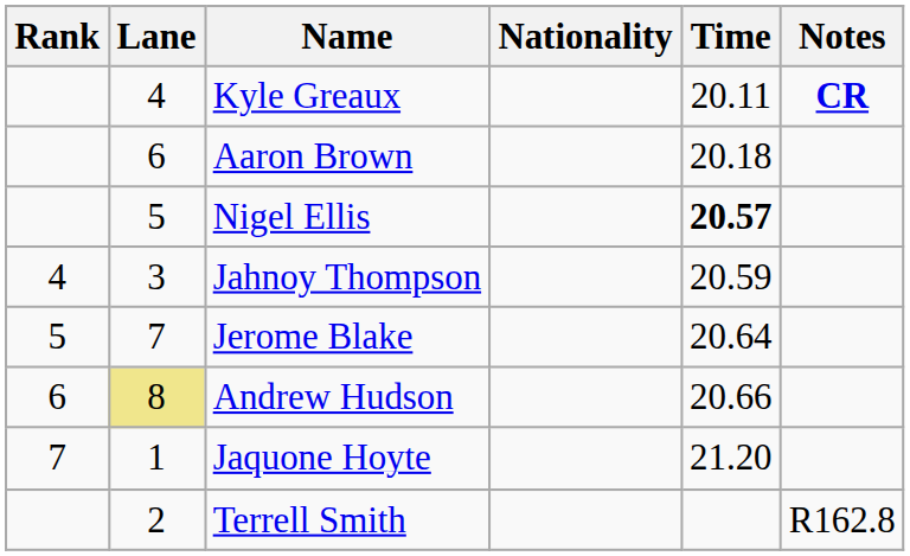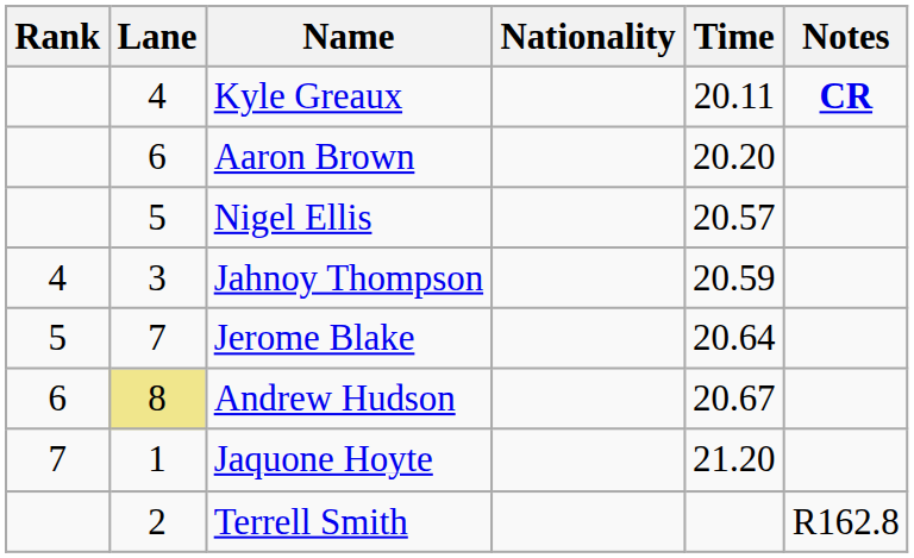 <table class="wikitable sortable" style="text-align:center;font-size:95%">
 <tr>
 <th>Rank</th>
 <th>Lane</th>
 <th>Name</th>
 <th>Nationality</th>
 <th>Time</th>
 <th>Notes</th>
 </tr>
 <tr>
 <td></td>
 <td>4</td>
 <td align=left><a href='#'>Kyle Greaux</a></td>
 <td align=left></td>
 <td>20.11</td>
 <td><strong><a href='#'>CR</a></strong></td>
 </tr>
 <tr>
 <td></td>
 <td>6</td>
 <td align=left><a href='#'>Aaron Brown</a></td>
 <td align=left></td>
-<td>20.18</td>
+<td>20.20</td>
 <td></td>
 </tr>
 <tr>
 <td></td>
 <td>5</td>
 <td align=left><a href='#'>Nigel Ellis</a></td>
 <td align=left></td>
-<td><strong>20.57</strong></td>
+<td>20.57</td>
 <td></td>
 </tr>
 <tr>
 <td>4</td>
 <td>3</td>
 <td align=left><a href='#'>Jahnoy Thompson</a></td>
 <td align=left></td>
 <td>20.59</td>
 <td></td>
 </tr>
 <tr>
 <td>5</td>
 <td>7</td>
 <td align=left><a href='#'>Jerome Blake</a></td>
 <td align=left></td>
 <td>20.64</td>
 <td></td>
 </tr>
 <tr>
 <td>6</td>
 <td style="background: khaki;">8</td>
 <td align=left><a href='#'>Andrew Hudson</a></td>
 <td align=left></td>
-<td>20.66</td>
+<td>20.67</td>
 <td></td>
 </tr>
 <tr>
 <td>7</td>
 <td>1</td>
 <td align=left><a href='#'>Jaquone Hoyte</a></td>
 <td align=left></td>
 <td>21.20</td>
 <td></td>
 </tr>
 <tr>
 <td></td>
 <td>2</td>
 <td align=left><a href='#'>Terrell Smith</a></td>
 <td align=left></td>
 <td></td>
 <td>R162.8</td>
 </tr>
 </table>
